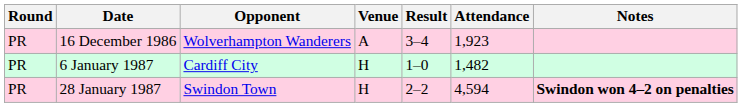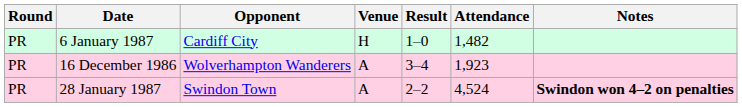 <table class="wikitable">
 <tr>
 <th>Round</th>
 <th>Date</th>
 <th>Opponent</th>
 <th>Venue</th>
 <th>Result</th>
 <th>Attendance</th>
 <th>Notes</th>
-</tr>
-<tr style="background-color: #ffd0e3;">
-<td>PR</td>
-<td>16 December 1986</td>
-<td><a href='#'>Wolverhampton Wanderers</a></td>
-<td>A</td>
-<td>3–4</td>
-<td>1,923</td>
-<td></td>
 </tr>
 <tr style="background-color: #d0ffe3;">
 <td>PR</td>
 <td>6 January 1987</td>
 <td><a href='#'>Cardiff City</a></td>
 <td>H</td>
 <td>1–0</td>
 <td>1,482</td>
 <td></td>
 </tr>
 <tr style="background-color: #ffd0e3;">
 <td>PR</td>
+<td>16 December 1986</td>
+<td><a href='#'>Wolverhampton Wanderers</a></td>
+<td>A</td>
+<td>3–4</td>
+<td>1,923</td>
+<td></td>
+</tr>
+<tr style="background-color: #ffd0e3;">
+<td>PR</td>
 <td>28 January 1987</td>
 <td><a href='#'>Swindon Town</a></td>
-<td>H</td>
+<td>A</td>
 <td>2–2</td>
-<td>4,594</td>
+<td>4,524</td>
 <td><strong>Swindon won 4–2 on penalties</strong></td>
 </tr>
 </table>
